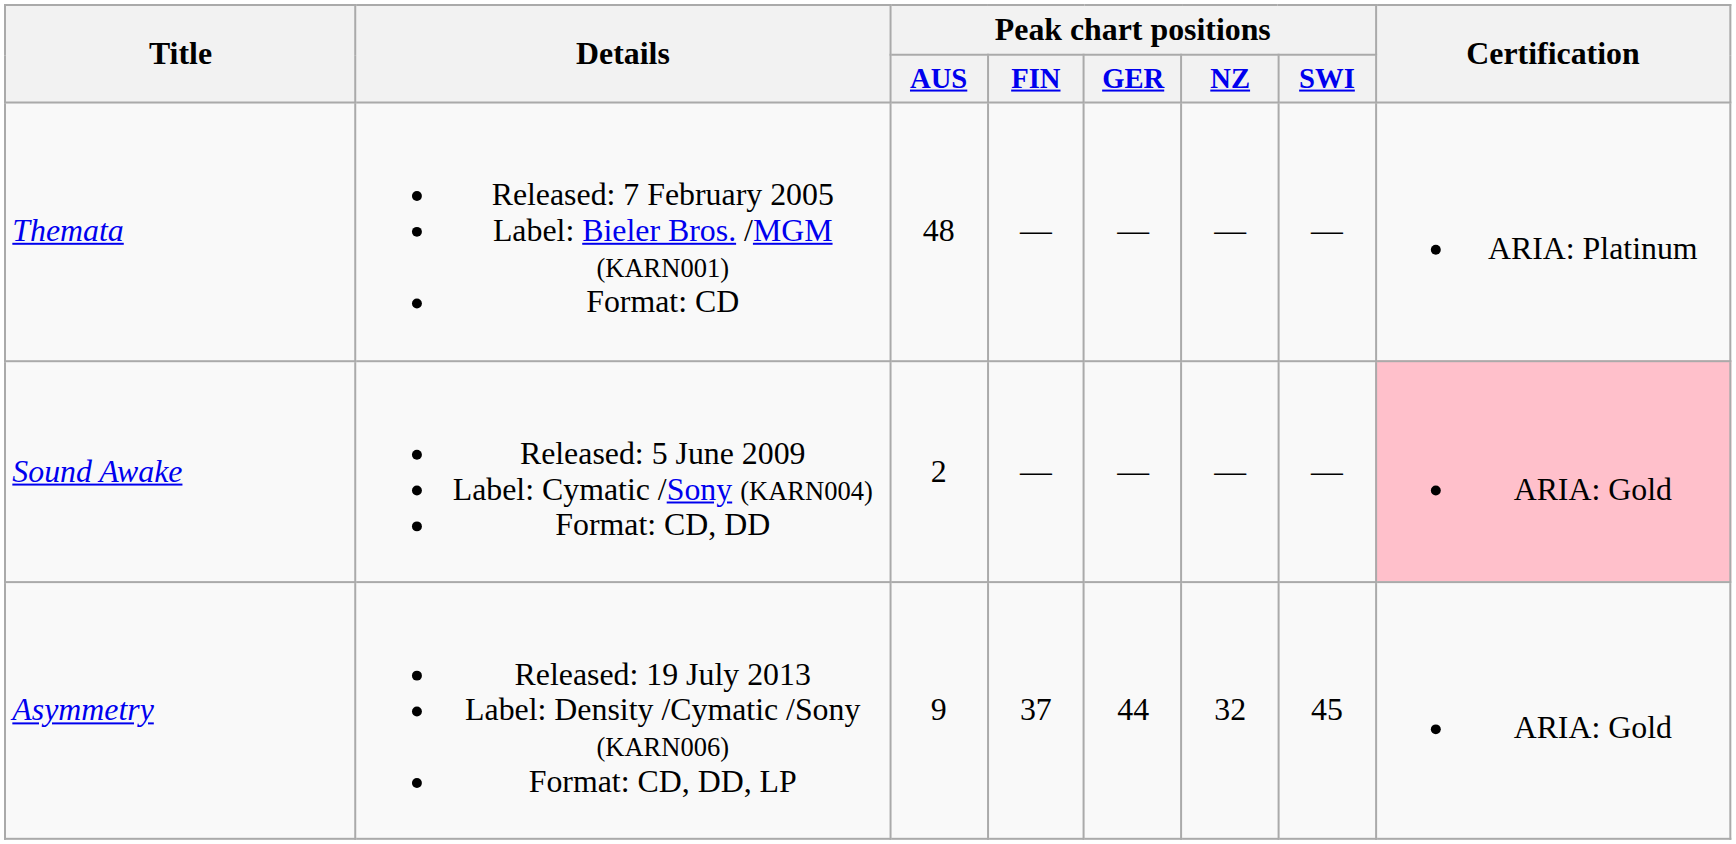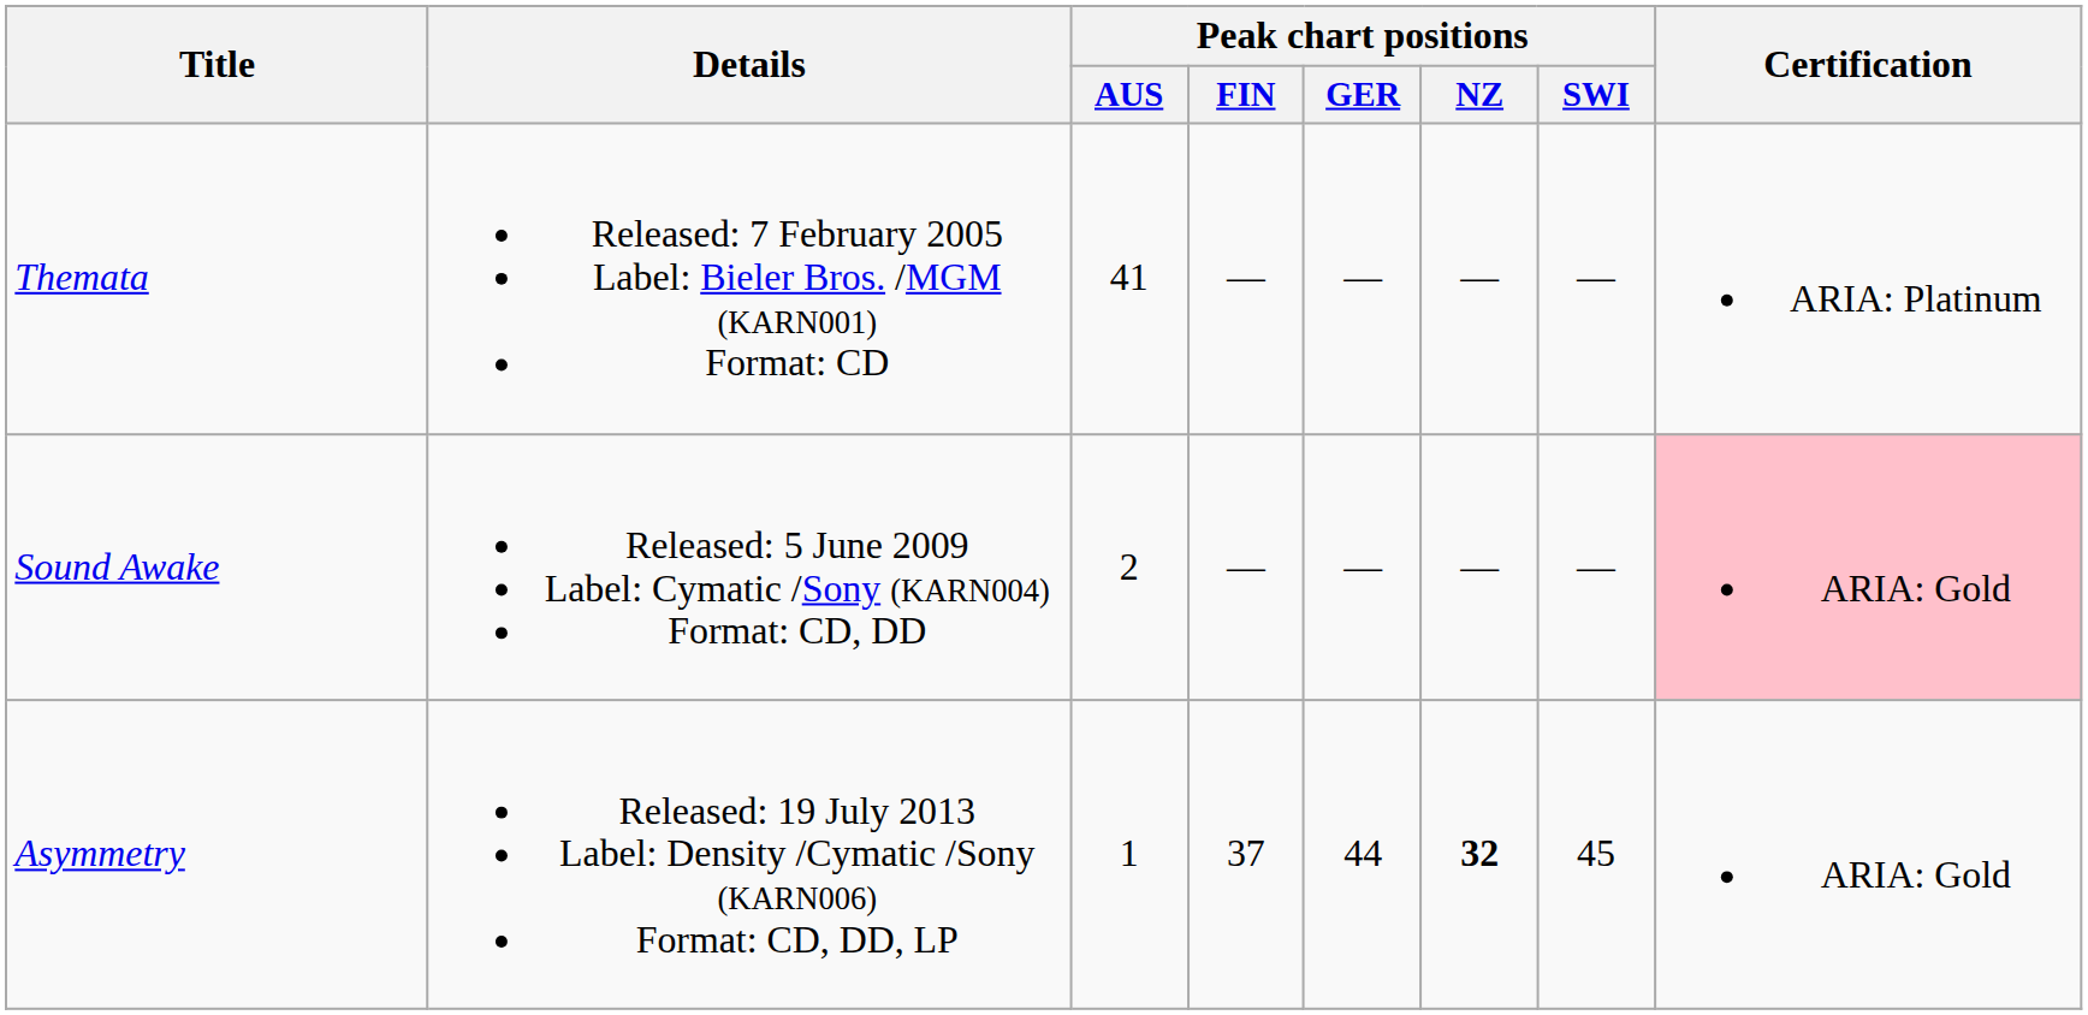 <table class="wikitable" style="text-align:center">
 <tr>
 <th scope="col" rowspan="2" style="width:11em;">Title</th>
 <th scope="col" rowspan="2" style="width:17em;">Details</th>
 <th scope="col" colspan="5">Peak chart positions</th>
 <th scope="col" rowspan="2" style="width:11em;">Certification</th>
 </tr>
 <tr>
 <th scope="col" style="width:3em;font-size:90%;"><a href='#'>AUS</a> <br></th>
 <th scope="col" style="width:3em;font-size:90%;"><a href='#'>FIN</a> <br></th>
 <th scope="col" style="width:3em;font-size:90%;"><a href='#'>GER</a><br></th>
 <th scope="col" style="width:3em;font-size:90%;"><a href='#'>NZ</a><br></th>
 <th scope="col" style="width:3em;font-size:90%;"><a href='#'>SWI</a><br></th>
 </tr>
 <tr>
 <td style="text-align:left;"><em><a href='#'>Themata</a></em></td>
 <td><br><ul><li>Released: 7 February 2005</li><li>Label: <a href='#'>Bieler Bros.</a> /<a href='#'>MGM</a> <small>(KARN001)</small></li><li>Format: CD</li></ul></td>
-<td>48</td>
+<td>41</td>
 <td>—</td>
 <td>—</td>
 <td>—</td>
 <td>—</td>
 <td><br><ul><li>ARIA: Platinum</li></ul></td>
 </tr>
 <tr>
 <td style="text-align:left;"><em><a href='#'>Sound Awake</a></em></td>
 <td><br><ul><li>Released: 5 June 2009</li><li>Label: Cymatic /<a href='#'>Sony</a> <small>(KARN004)</small></li><li>Format: CD, DD</li></ul></td>
 <td>2</td>
 <td>—</td>
 <td>—</td>
 <td>—</td>
 <td>—</td>
 <td style="background: pink;"><br><ul><li>ARIA: Gold</li></ul></td>
 </tr>
 <tr>
 <td style="text-align:left;"><em><a href='#'>Asymmetry</a></em></td>
 <td><br><ul><li>Released: 19 July 2013</li><li>Label: Density /Cymatic /Sony <small>(KARN006)</small></li><li>Format: CD, DD, LP</li></ul></td>
-<td>9</td>
+<td>1</td>
 <td>37</td>
 <td>44</td>
-<td>32</td>
+<td><strong>32</strong></td>
 <td>45</td>
 <td><br><ul><li>ARIA: Gold</li></ul></td>
 </tr>
 </table>
